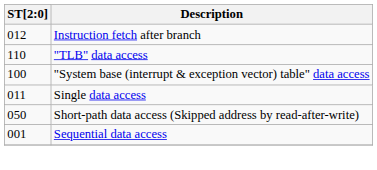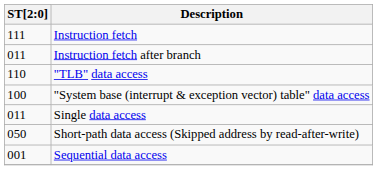 <table class="wikitable">
 <tr>
 <th>ST[2:0]</th>
 <th>Description</th>
 </tr>
 <tr>
-<td>012</td>
+<td>111</td>
+<td><a href='#'>Instruction fetch</a></td>
+</tr>
+<tr>
+<td>011</td>
 <td><a href='#'>Instruction fetch</a> after branch</td>
 </tr>
 <tr>
 <td>110</td>
 <td><a href='#'>"TLB"</a> <a href='#'>data access</a></td>
 </tr>
 <tr>
 <td>100</td>
 <td>"System base (interrupt & exception vector) table" <a href='#'>data access</a></td>
 </tr>
 <tr>
 <td>011</td>
 <td>Single <a href='#'>data access</a></td>
 </tr>
 <tr>
 <td>050</td>
 <td>Short-path data access (Skipped address by read-after-write)</td>
 </tr>
 <tr>
 <td>001</td>
 <td><a href='#'>Sequential data access</a></td>
 </tr>
 <tr>
 </tr>
 </table>
